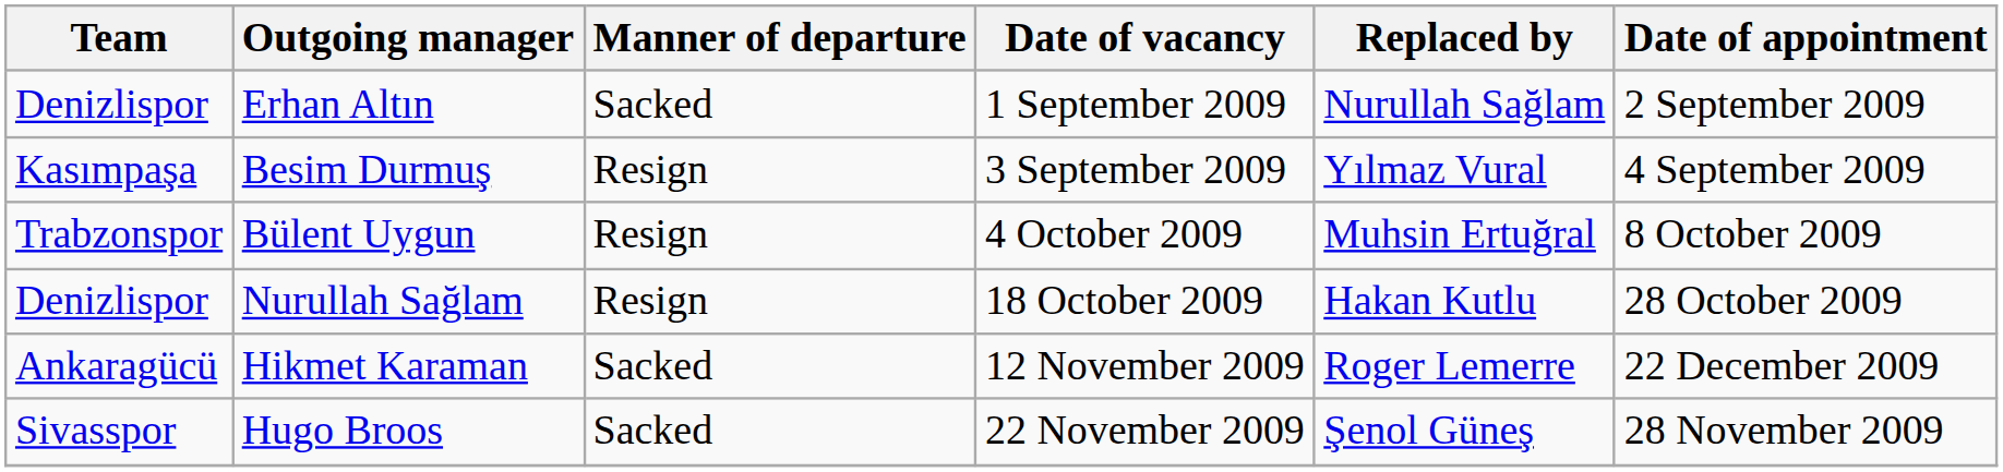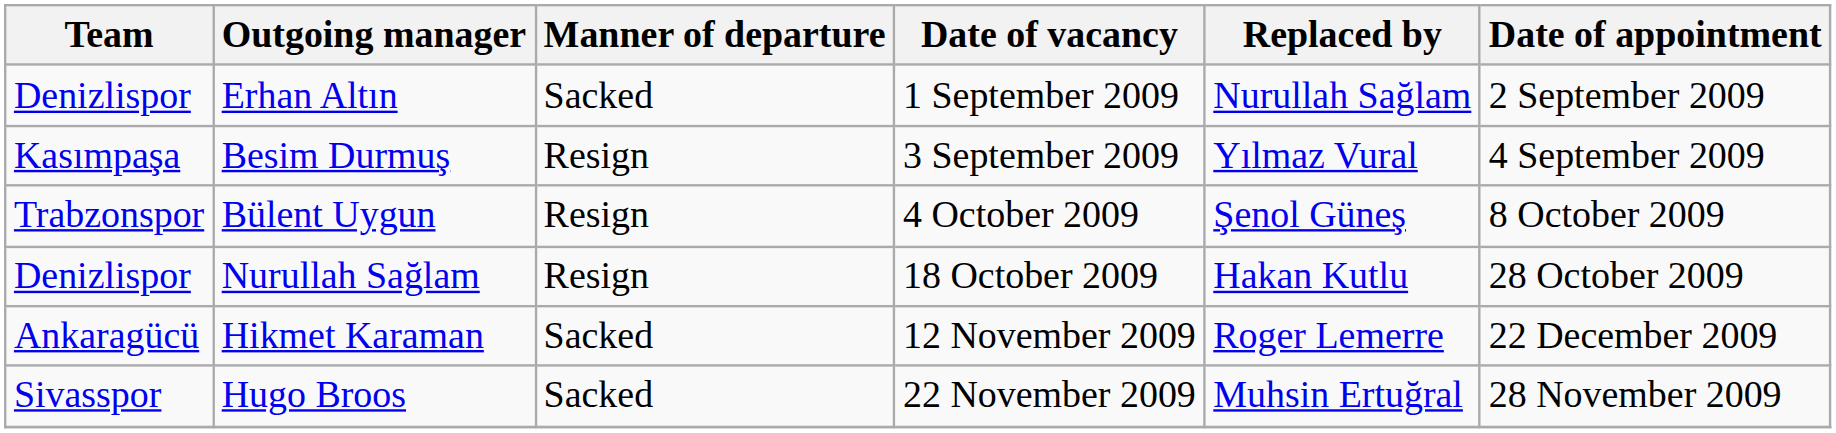 <table class="wikitable">
 <tr>
 <th>Team</th>
 <th>Outgoing manager</th>
 <th>Manner of departure</th>
 <th>Date of vacancy</th>
 <th>Replaced by</th>
 <th>Date of appointment</th>
 </tr>
 <tr>
 <td><a href='#'>Denizlispor</a></td>
 <td> <a href='#'>Erhan Altın</a></td>
 <td>Sacked</td>
 <td>1 September 2009</td>
 <td> <a href='#'>Nurullah Sağlam</a></td>
 <td>2 September 2009</td>
 </tr>
 <tr>
 <td><a href='#'>Kasımpaşa</a></td>
 <td> <a href='#'>Besim Durmuş</a></td>
 <td>Resign</td>
 <td>3 September 2009</td>
 <td> <a href='#'>Yılmaz Vural</a></td>
 <td>4 September 2009</td>
 </tr>
 <tr>
 <td><a href='#'>Trabzonspor</a></td>
 <td> <a href='#'>Bülent Uygun</a></td>
 <td>Resign</td>
 <td>4 October 2009</td>
-<td> <a href='#'>Muhsin Ertuğral</a></td>
+<td> <a href='#'>Şenol Güneş</a></td>
 <td>8 October 2009</td>
 </tr>
 <tr>
 <td><a href='#'>Denizlispor</a></td>
 <td> <a href='#'>Nurullah Sağlam</a></td>
 <td>Resign</td>
 <td>18 October 2009</td>
 <td> <a href='#'>Hakan Kutlu</a></td>
 <td>28 October 2009</td>
 </tr>
 <tr>
 <td><a href='#'>Ankaragücü</a></td>
 <td> <a href='#'>Hikmet Karaman</a></td>
 <td>Sacked</td>
 <td>12 November 2009</td>
 <td> <a href='#'>Roger Lemerre</a></td>
 <td>22 December 2009</td>
 </tr>
 <tr>
 <td><a href='#'>Sivasspor</a></td>
 <td> <a href='#'>Hugo Broos</a></td>
 <td>Sacked</td>
 <td>22 November 2009</td>
-<td> <a href='#'>Şenol Güneş</a></td>
+<td> <a href='#'>Muhsin Ertuğral</a></td>
 <td>28 November 2009</td>
 </tr>
 <tr>
 </tr>
 </table>
